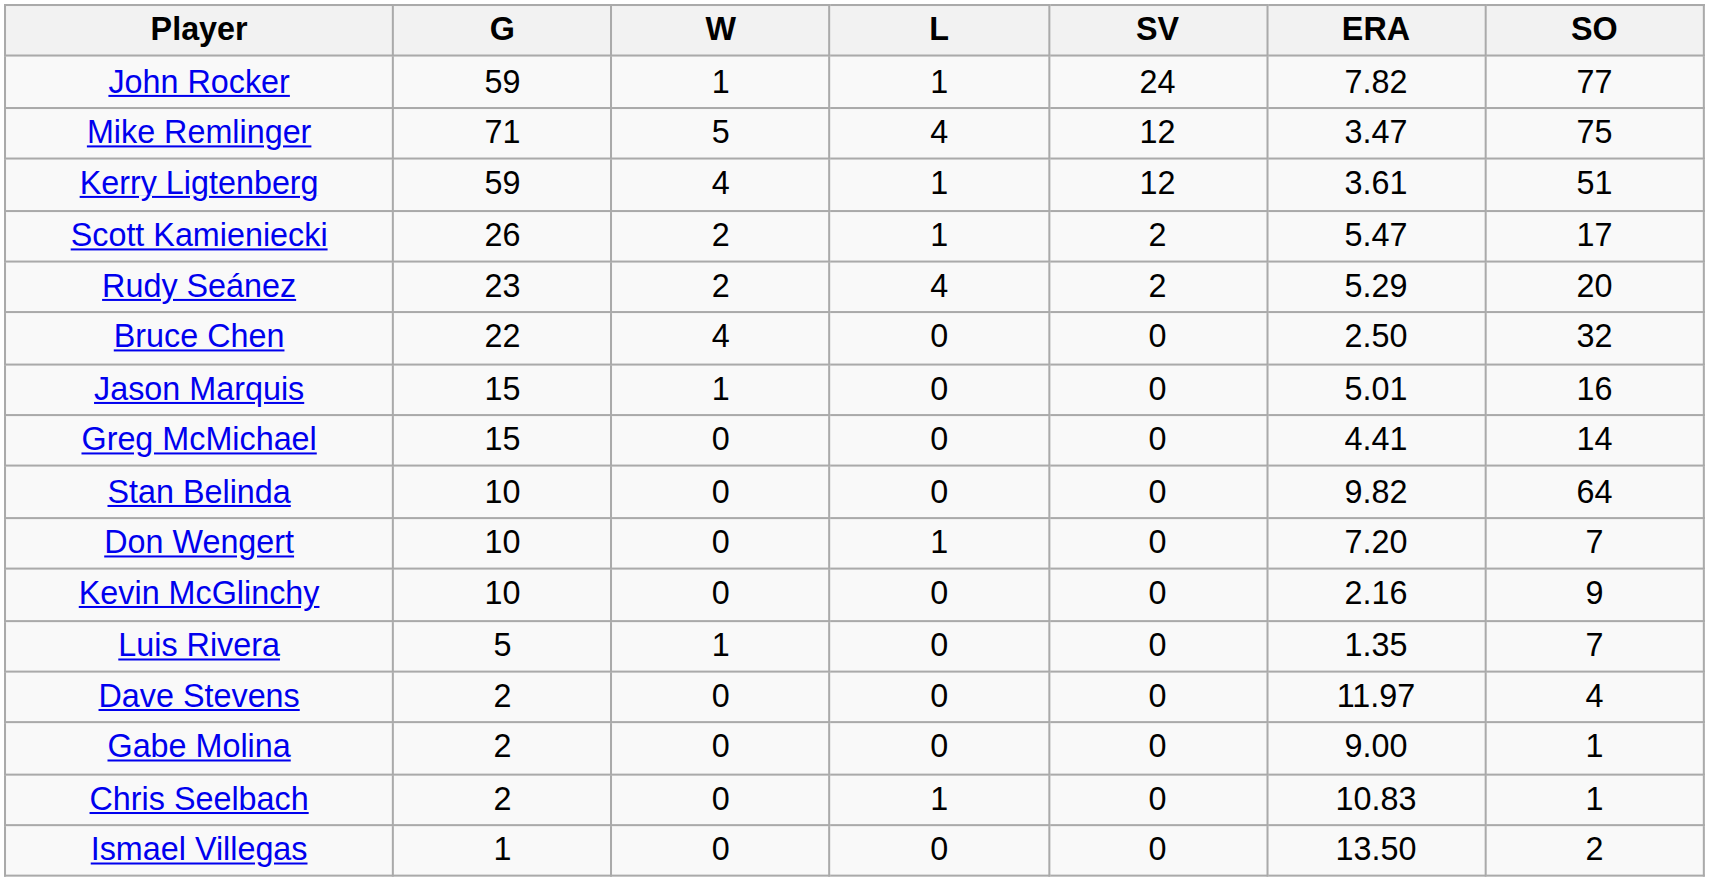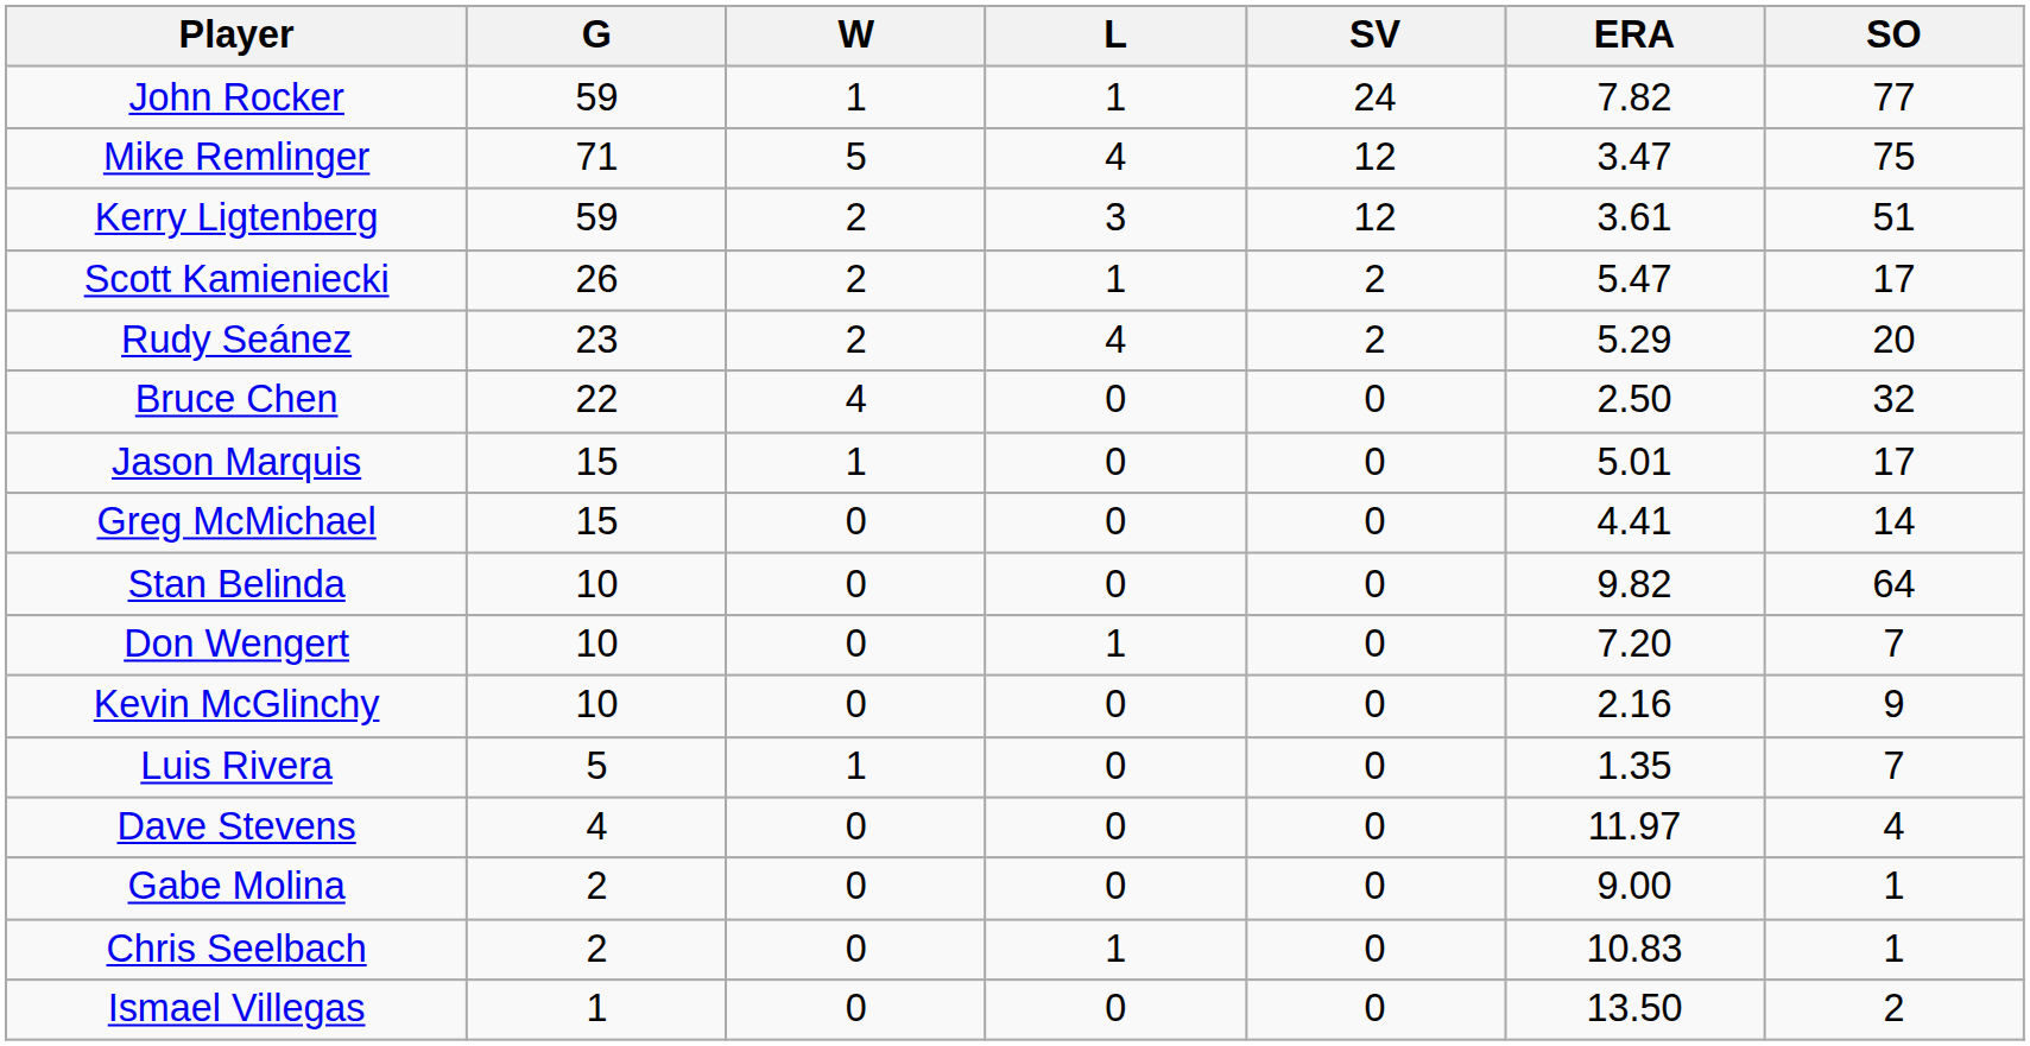 <table class="wikitable sortable">
 <tr>
 <th bgcolor="#DDDDFF" width="16%">Player</th>
 <th bgcolor="#DDDDFF" width="9%">G</th>
 <th bgcolor="#DDDDFF" width="9%">W</th>
 <th bgcolor="#DDDDFF" width="9%">L</th>
 <th bgcolor="#DDDDFF" width="9%">SV</th>
 <th bgcolor="#DDDDFF" width="9%">ERA</th>
 <th bgcolor="#DDDDFF" width="9%">SO</th>
 </tr>
 <tr align="center">
 <td><a href='#'>John Rocker</a></td>
 <td>59</td>
 <td>1</td>
 <td>1</td>
 <td>24</td>
 <td>7.82</td>
 <td>77</td>
 </tr>
 <tr align=center>
 <td><a href='#'>Mike Remlinger</a></td>
 <td>71</td>
 <td>5</td>
 <td>4</td>
 <td>12</td>
 <td>3.47</td>
 <td>75</td>
 </tr>
 <tr align="center">
 <td><a href='#'>Kerry Ligtenberg</a></td>
 <td>59</td>
-<td>4</td>
-<td>1</td>
+<td>2</td>
+<td>3</td>
 <td>12</td>
 <td>3.61</td>
 <td>51</td>
 </tr>
 <tr align="center">
 <td><a href='#'>Scott Kamieniecki</a></td>
 <td>26</td>
 <td>2</td>
 <td>1</td>
 <td>2</td>
 <td>5.47</td>
 <td>17</td>
 </tr>
 <tr align="center">
 <td><a href='#'>Rudy Seánez</a></td>
 <td>23</td>
 <td>2</td>
 <td>4</td>
 <td>2</td>
 <td>5.29</td>
 <td>20</td>
 </tr>
 <tr align="center">
 <td><a href='#'>Bruce Chen</a></td>
 <td>22</td>
 <td>4</td>
 <td>0</td>
 <td>0</td>
 <td>2.50</td>
 <td>32</td>
 </tr>
 <tr align="center">
 <td><a href='#'>Jason Marquis</a></td>
 <td>15</td>
 <td>1</td>
 <td>0</td>
 <td>0</td>
 <td>5.01</td>
-<td>16</td>
+<td>17</td>
 </tr>
 <tr align="center">
 <td><a href='#'>Greg McMichael</a></td>
 <td>15</td>
 <td>0</td>
 <td>0</td>
 <td>0</td>
 <td>4.41</td>
 <td>14</td>
 </tr>
 <tr align="center">
 <td><a href='#'>Stan Belinda</a></td>
 <td>10</td>
 <td>0</td>
 <td>0</td>
 <td>0</td>
 <td>9.82</td>
 <td>64</td>
 </tr>
 <tr align="center">
 <td><a href='#'>Don Wengert</a></td>
 <td>10</td>
 <td>0</td>
 <td>1</td>
 <td>0</td>
 <td>7.20</td>
 <td>7</td>
 </tr>
 <tr align="center">
 <td><a href='#'>Kevin McGlinchy</a></td>
 <td>10</td>
 <td>0</td>
 <td>0</td>
 <td>0</td>
 <td>2.16</td>
 <td>9</td>
 </tr>
 <tr align="center">
 <td><a href='#'>Luis Rivera</a></td>
 <td>5</td>
 <td>1</td>
 <td>0</td>
 <td>0</td>
 <td>1.35</td>
 <td>7</td>
 </tr>
 <tr align="center">
 <td><a href='#'>Dave Stevens</a></td>
-<td>2</td>
+<td>4</td>
 <td>0</td>
 <td>0</td>
 <td>0</td>
 <td>11.97</td>
 <td>4</td>
 </tr>
 <tr align="center">
 <td><a href='#'>Gabe Molina</a></td>
 <td>2</td>
 <td>0</td>
 <td>0</td>
 <td>0</td>
 <td>9.00</td>
 <td>1</td>
 </tr>
 <tr align="center">
 <td><a href='#'>Chris Seelbach</a></td>
 <td>2</td>
 <td>0</td>
 <td>1</td>
 <td>0</td>
 <td>10.83</td>
 <td>1</td>
 </tr>
 <tr align="center">
 <td><a href='#'>Ismael Villegas</a></td>
 <td>1</td>
 <td>0</td>
 <td>0</td>
 <td>0</td>
 <td>13.50</td>
 <td>2</td>
 </tr>
 </table>
